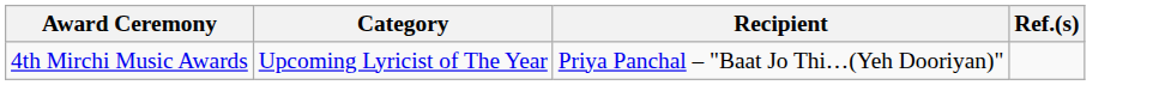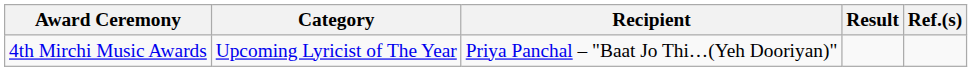 <table class="wikitable">
 <tr>
 <th>Award Ceremony</th>
 <th>Category</th>
 <th>Recipient</th>
+<th>Result</th>
 <th>Ref.(s)</th>
 </tr>
 <tr>
 <td><a href='#'>4th Mirchi Music Awards</a></td>
 <td><a href='#'>Upcoming Lyricist of The Year</a></td>
 <td><a href='#'>Priya Panchal</a> – "Baat Jo Thi…(Yeh Dooriyan)"</td>
 <td></td>
+<td></td>
 </tr>
 </table>
